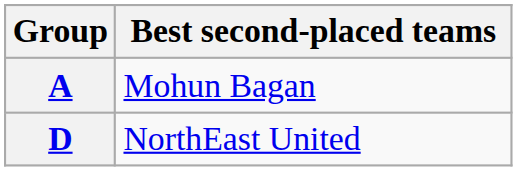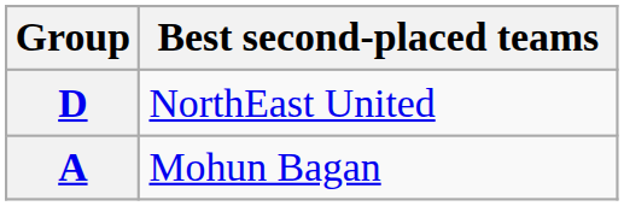 <table class="wikitable">
 <tr>
 <th>Group</th>
 <th width="180">Best second-placed teams</th>
 </tr>
 <tr>
+<th><a href='#'>D</a></th>
+<td><a href='#'>NorthEast United</a></td>
+</tr>
+<tr>
 <th><a href='#'>A</a></th>
 <td><a href='#'>Mohun Bagan</a></td>
 </tr>
-<tr>
-<th><a href='#'>D</a></th>
-<td><a href='#'>NorthEast United</a></td>
-</tr>
 </table>
